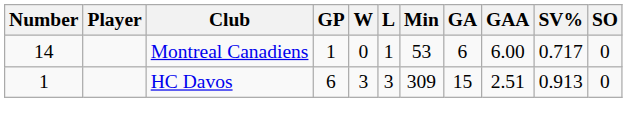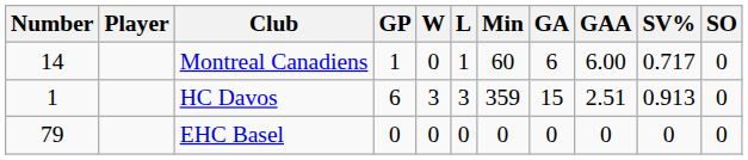 <table class="wikitable sortable" style="text-align:center; padding:4px; border-spacing=0;">
 <tr>
 <th>Number</th>
 <th>Player</th>
 <th>Club</th>
 <th>GP</th>
 <th>W</th>
 <th>L</th>
 <th>Min</th>
 <th>GA</th>
 <th>GAA</th>
 <th>SV%</th>
 <th>SO</th>
 </tr>
 <tr>
 <td>14</td>
 <td align=left></td>
 <td align=left><a href='#'>Montreal Canadiens</a></td>
 <td>1</td>
 <td>0</td>
 <td>1</td>
-<td>53</td>
+<td>60</td>
 <td>6</td>
 <td>6.00</td>
 <td>0.717</td>
 <td>0</td>
 </tr>
 <tr>
 <td>1</td>
 <td align=left></td>
 <td align=left><a href='#'>HC Davos</a></td>
 <td>6</td>
 <td>3</td>
 <td>3</td>
-<td>309</td>
+<td>359</td>
 <td>15</td>
 <td>2.51</td>
 <td>0.913</td>
 <td>0</td>
 </tr>
+<tr>
+<td>79</td>
+<td align=left></td>
+<td align=left><a href='#'>EHC Basel</a></td>
+<td>0</td>
+<td>0</td>
+<td>0</td>
+<td>0</td>
+<td>0</td>
+<td>0</td>
+<td>0</td>
+<td>0</td>
+</tr>
 </table>
